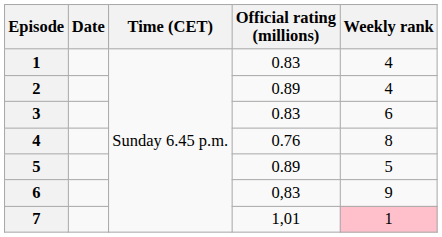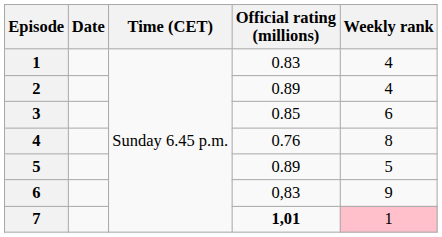 <table class="wikitable sortable" style="text-align:center">
 <tr>
 <th scope="col">Episode</th>
 <th scope="col">Date</th>
 <th scope="col">Time (CET)</th>
 <th scope="col">Official rating<br>(millions)</th>
 <th scope="col">Weekly rank</th>
 </tr>
 <tr>
 <th scope="row">1</th>
 <td></td>
 <td rowspan=7>Sunday 6.45 p.m.</td>
 <td>0.83</td>
 <td>4</td>
 </tr>
 <tr>
 <th scope="row">2</th>
 <td></td>
 <td>0.89</td>
 <td>4</td>
 </tr>
 <tr>
 <th scope="row">3</th>
 <td></td>
-<td>0.83</td>
+<td>0.85</td>
 <td>6</td>
 </tr>
 <tr>
 <th scope="row">4</th>
 <td></td>
 <td>0.76</td>
 <td>8</td>
 </tr>
 <tr>
 <th scope="row">5</th>
 <td></td>
 <td>0.89</td>
 <td>5</td>
 </tr>
 <tr>
 <th scope="row">6</th>
 <td></td>
 <td>0,83</td>
 <td>9</td>
 </tr>
 <tr>
 <th scope="row">7</th>
 <td></td>
-<td>1,01</td>
+<td><strong>1,01</strong></td>
 <td style="background: pink;">1</td>
 </tr>
 </table>
